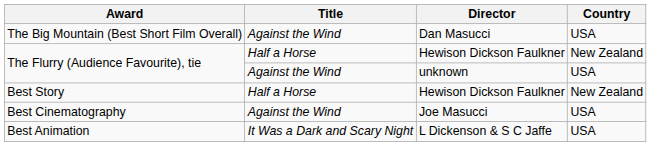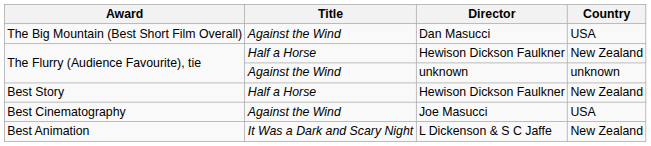 <table class="wikitable">
 <tr>
 <th>Award</th>
 <th>Title</th>
 <th>Director</th>
 <th>Country</th>
 </tr>
 <tr>
 <td>The Big Mountain (Best Short Film Overall)</td>
 <td><em>Against the Wind</em></td>
 <td>Dan Masucci</td>
 <td>USA</td>
 </tr>
 <tr>
 <td rowspan=2>The Flurry (Audience Favourite), tie</td>
 <td><em>Half a Horse</em></td>
 <td>Hewison Dickson Faulkner</td>
 <td>New Zealand</td>
 </tr>
 <tr>
 <td><em>Against the Wind</em></td>
 <td>unknown</td>
-<td>USA</td>
+<td>unknown</td>
 </tr>
 <tr>
 <td>Best Story</td>
 <td><em>Half a Horse</em></td>
 <td>Hewison Dickson Faulkner</td>
 <td>New Zealand</td>
 </tr>
 <tr>
 <td>Best Cinematography</td>
 <td><em>Against the Wind</em></td>
 <td>Joe Masucci</td>
 <td>USA</td>
 </tr>
 <tr>
 <td>Best Animation</td>
 <td><em>It Was a Dark and Scary Night</em></td>
 <td>L Dickenson & S C Jaffe</td>
-<td>USA</td>
+<td>New Zealand</td>
 </tr>
 </table>
